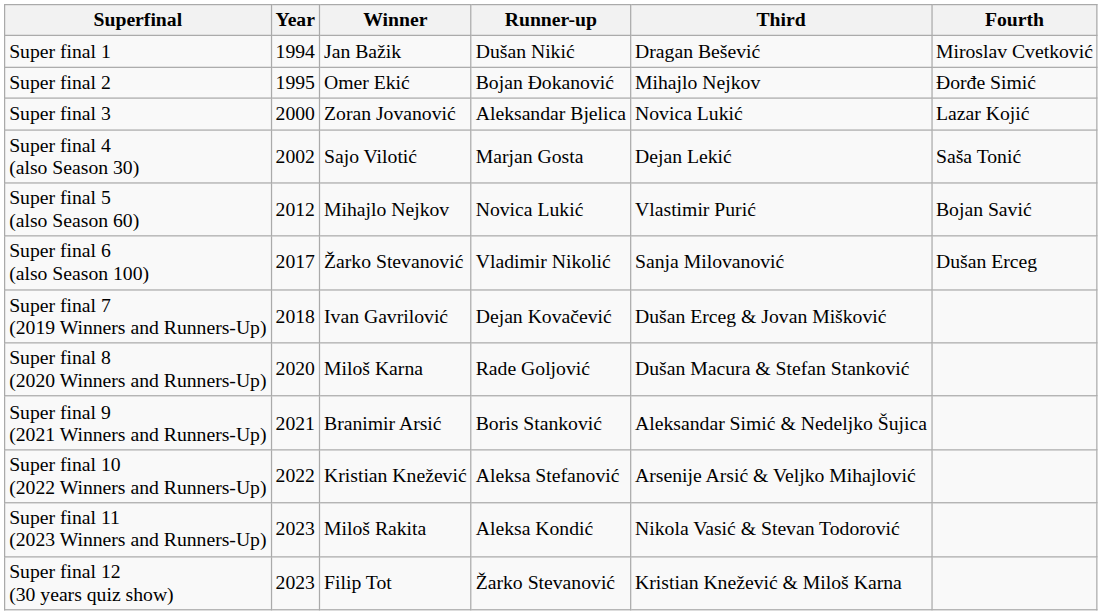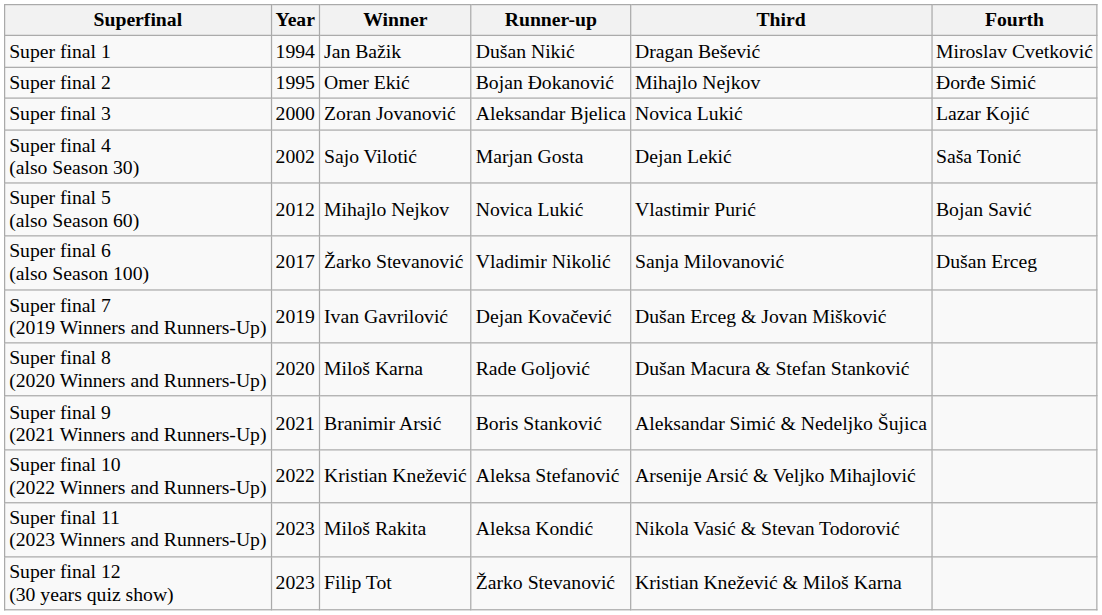 <table class="wikitable">
 <tr>
 <th>Superfinal</th>
 <th>Year</th>
 <th>Winner</th>
 <th>Runner-up</th>
 <th>Third</th>
 <th>Fourth</th>
 </tr>
 <tr>
 <td>Super final 1</td>
 <td>1994</td>
 <td>Jan Bažik</td>
 <td>Dušan Nikić</td>
 <td>Dragan Bešević</td>
 <td>Miroslav Cvetković</td>
 </tr>
 <tr>
 <td>Super final 2</td>
 <td>1995</td>
 <td>Omer Ekić</td>
 <td>Bojan Đokanović</td>
 <td>Mihajlo Nejkov</td>
 <td>Đorđe Simić</td>
 </tr>
 <tr>
 <td>Super final 3</td>
 <td>2000</td>
 <td>Zoran Jovanović</td>
 <td>Aleksandar Bjelica</td>
 <td>Novica Lukić</td>
 <td>Lazar Kojić</td>
 </tr>
 <tr>
 <td>Super final 4 <br> (also Season 30)</td>
 <td>2002</td>
 <td>Sajo Vilotić</td>
 <td>Marjan Gosta</td>
 <td>Dejan Lekić</td>
 <td>Saša Tonić</td>
 </tr>
 <tr>
 <td>Super final 5 <br> (also Season 60)</td>
 <td>2012</td>
 <td>Mihajlo Nejkov</td>
 <td>Novica Lukić</td>
 <td>Vlastimir Purić</td>
 <td>Bojan Savić</td>
 </tr>
 <tr>
 <td>Super final 6 <br> (also Season 100)</td>
 <td>2017</td>
 <td>Žarko Stevanović</td>
 <td>Vladimir Nikolić</td>
 <td>Sanja Milovanović</td>
 <td>Dušan Erceg</td>
 </tr>
 <tr>
 <td>Super final 7 <br> (2019 Winners and Runners-Up)</td>
-<td>2018</td>
+<td>2019</td>
 <td>Ivan Gavrilović</td>
 <td>Dejan Kovačević</td>
 <td>Dušan Erceg & Jovan Mišković</td>
 <td></td>
 </tr>
 <tr>
 <td>Super final 8 <br> (2020 Winners and Runners-Up)</td>
 <td>2020</td>
 <td>Miloš Karna</td>
 <td>Rade Goljović</td>
 <td>Dušan Macura & Stefan Stanković</td>
 <td></td>
 </tr>
 <tr>
 <td>Super final 9 <br> (2021 Winners and Runners-Up)</td>
 <td>2021</td>
 <td>Branimir Arsić</td>
 <td>Boris Stanković</td>
 <td>Aleksandar Simić & Nedeljko Šujica</td>
 <td></td>
 </tr>
 <tr>
 <td>Super final 10 <br> (2022 Winners and Runners-Up)</td>
 <td>2022</td>
 <td>Kristian Knežević</td>
 <td>Aleksa Stefanović</td>
 <td>Arsenije Arsić & Veljko Mihajlović</td>
 <td></td>
 </tr>
 <tr>
 <td>Super final 11 <br> (2023 Winners and Runners-Up)</td>
 <td>2023</td>
 <td>Miloš Rakita</td>
 <td>Aleksa Kondić</td>
 <td>Nikola Vasić & Stevan Todorović</td>
 <td></td>
 </tr>
 <tr>
 <td>Super final 12 <br> (30 years quiz show)</td>
 <td>2023</td>
 <td>Filip Tot</td>
 <td>Žarko Stevanović</td>
 <td>Kristian Knežević & Miloš Karna</td>
 <td></td>
 </tr>
 </table>
